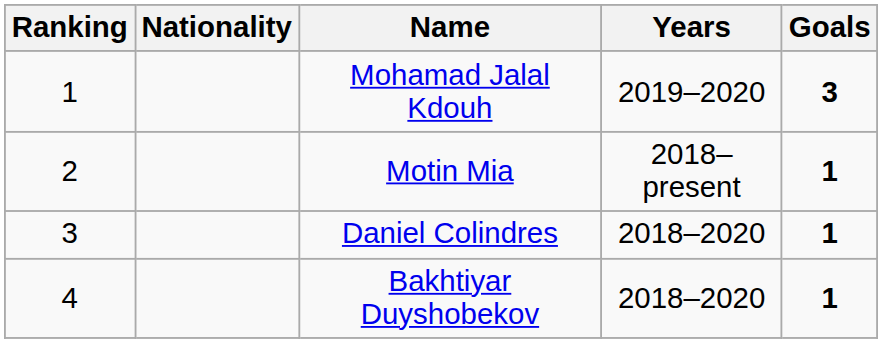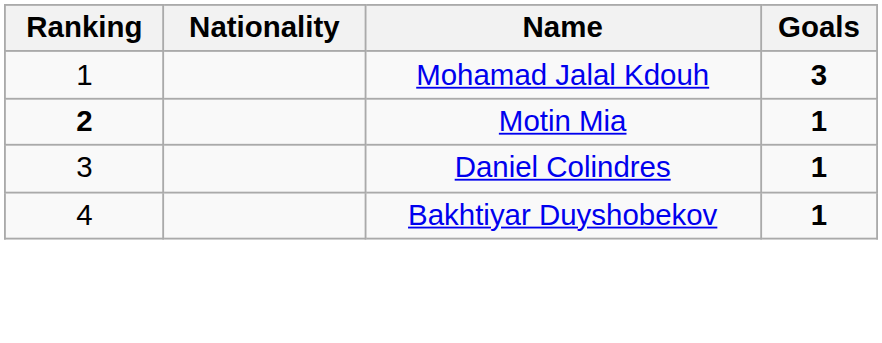 <table class="wikitable sortable" style=text-align:center;width:30%>
 <tr>
 <th>Ranking</th>
 <th>Nationality</th>
 <th>Name</th>
-<th>Years</th>
 <th>Goals</th>
 </tr>
 <tr>
 <td>1</td>
 <td align=left></td>
 <td><a href='#'>Mohamad Jalal Kdouh</a></td>
-<td>2019–2020</td>
 <td><strong>3</strong></td>
 </tr>
 <tr>
-<td>2</td>
+<td><strong>2</strong></td>
 <td align=left></td>
 <td><a href='#'>Motin Mia</a></td>
-<td>2018–present</td>
 <td><strong>1</strong></td>
 </tr>
 <tr>
 <td>3</td>
 <td align=left></td>
 <td><a href='#'>Daniel Colindres</a></td>
-<td>2018–2020</td>
 <td><strong>1</strong></td>
 </tr>
 <tr>
 <td>4</td>
 <td align=left></td>
 <td><a href='#'>Bakhtiyar Duyshobekov</a></td>
-<td>2018–2020</td>
 <td><strong>1</strong></td>
 </tr>
 </table>
